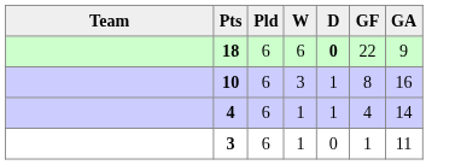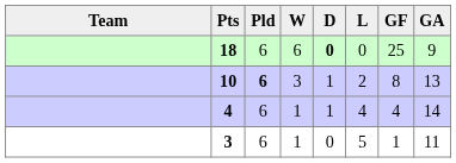 <table style=border-collapse:collapse border=1 cellspacing=0 cellpadding=5>
 <tr align=center bgcolor=#efefef>
 <th width=185>Team</th>
 <th width=20>Pts</th>
 <th width=20>Pld</th>
 <th width=20>W</th>
 <th width=20>D</th>
+<th width=20>L</th>
 <th width=20>GF</th>
 <th width=20>GA</th>
 </tr>
 <tr align=center bgcolor=ccffcc>
 <td align=left></td>
 <td><strong>18</strong></td>
 <td>6</td>
 <td>6</td>
 <td><strong>0</strong></td>
-<td>22</td>
+<td>0</td>
+<td>25</td>
 <td>9</td>
 </tr>
 <tr align=center bgcolor="#ccccff">
 <td align=left></td>
 <td><strong>10</strong></td>
-<td>6</td>
+<td><strong>6</strong></td>
 <td>3</td>
 <td>1</td>
+<td>2</td>
 <td>8</td>
-<td>16</td>
+<td>13</td>
 </tr>
 <tr align=center bgcolor="#ccccff">
 <td align=left></td>
 <td><strong>4</strong></td>
 <td>6</td>
 <td>1</td>
 <td>1</td>
+<td>4</td>
 <td>4</td>
 <td>14</td>
 </tr>
 <tr align=center>
 <td align=left></td>
 <td><strong>3</strong></td>
 <td>6</td>
 <td>1</td>
 <td>0</td>
+<td>5</td>
 <td>1</td>
 <td>11</td>
 </tr>
 </table>
